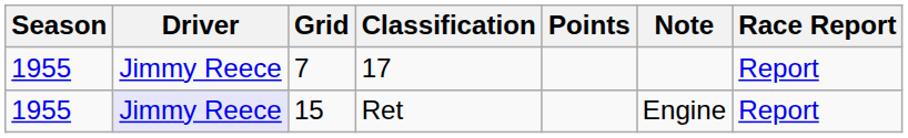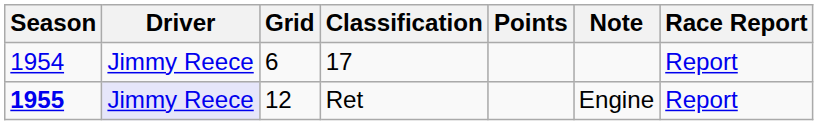 <table class="wikitable">
 <tr>
 <th>Season</th>
 <th>Driver</th>
 <th>Grid</th>
 <th>Classification</th>
 <th>Points</th>
 <th>Note</th>
 <th>Race Report</th>
 </tr>
 <tr>
-<td><a href='#'>1955</a></td>
+<td><a href='#'>1954</a></td>
 <td><a href='#'>Jimmy Reece</a></td>
-<td>7</td>
+<td>6</td>
 <td>17</td>
 <td> </td>
 <td> </td>
 <td><a href='#'>Report</a></td>
 </tr>
 <tr>
-<td><a href='#'>1955</a></td>
+<td><strong><a href='#'>1955</a></strong></td>
 <td style="background: lavender;"><a href='#'>Jimmy Reece</a></td>
-<td>15</td>
+<td>12</td>
 <td>Ret</td>
 <td> </td>
 <td>Engine</td>
 <td><a href='#'>Report</a></td>
 </tr>
 </table>
